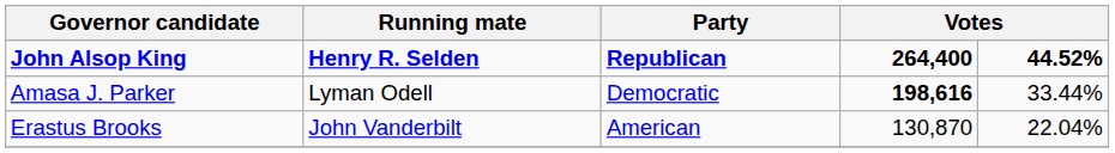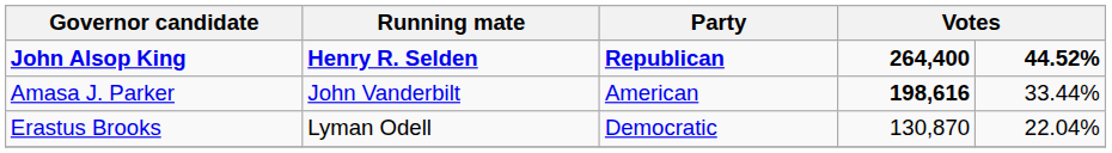 <table class=wikitable>
 <tr bgcolor=lightgrey>
 <th width="20%">Governor candidate</th>
 <th width="20%">Running mate</th>
 <th width="16%">Party</th>
 <th width="18%" colspan="2">Votes</th>
 </tr>
 <tr>
 <td><strong><a href='#'>John Alsop King</a></strong></td>
 <td><strong><a href='#'>Henry R. Selden</a></strong></td>
 <td><strong><a href='#'>Republican</a></strong></td>
 <td align="right"><strong>264,400</strong></td>
 <td align="right"><strong>44.52%</strong></td>
 </tr>
 <tr>
 <td><a href='#'>Amasa J. Parker</a></td>
-<td>Lyman Odell</td>
-<td><a href='#'>Democratic</a></td>
+<td><a href='#'>John Vanderbilt</a></td>
+<td><a href='#'>American</a></td>
 <td align="right"><strong>198,616</strong></td>
 <td align="right">33.44%</td>
 </tr>
 <tr>
 <td><a href='#'>Erastus Brooks</a></td>
-<td><a href='#'>John Vanderbilt</a></td>
-<td><a href='#'>American</a></td>
+<td>Lyman Odell</td>
+<td><a href='#'>Democratic</a></td>
 <td align="right">130,870</td>
 <td align="right">22.04%</td>
 </tr>
 <tr>
 </tr>
 </table>
